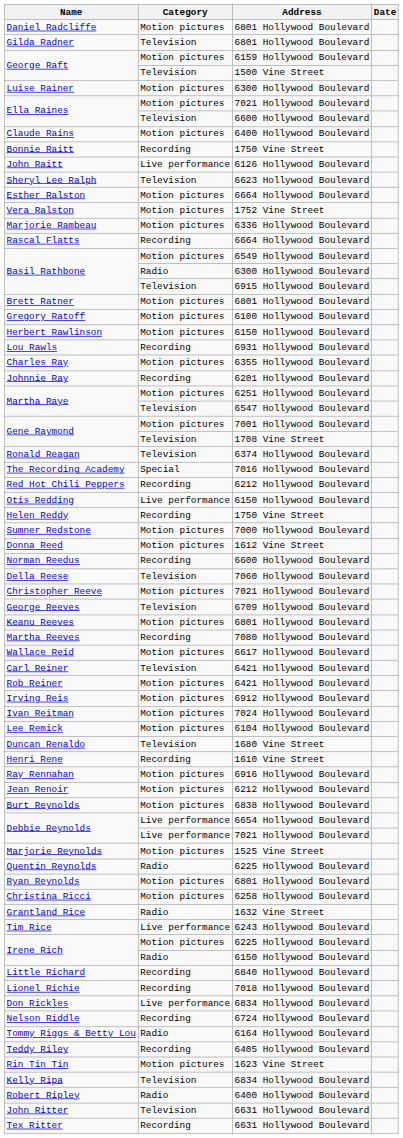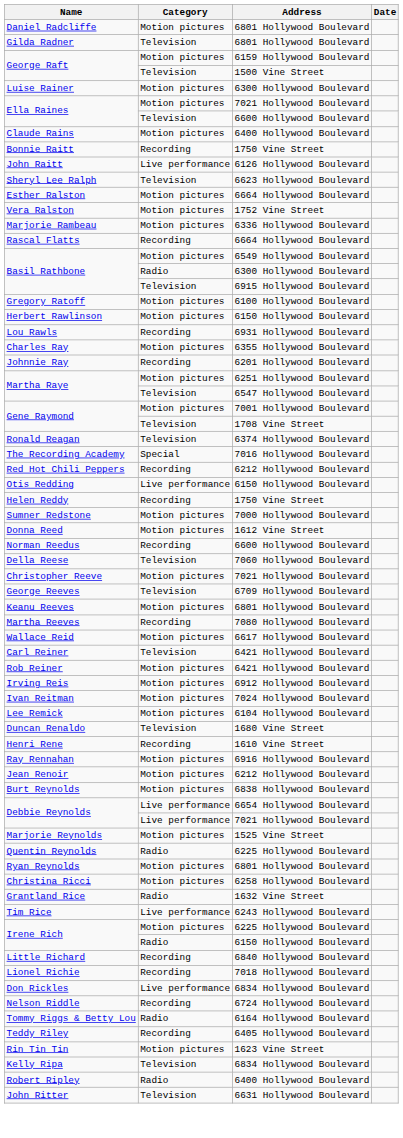 <table class="wikitable sortable" style="font-size: 100%;">
 <tr>
 <th>Name</th>
 <th>Category</th>
 <th>Address</th>
 <th>Date</th>
 </tr>
 <tr>
 <td><a href='#'>Daniel Radcliffe</a></td>
 <td>Motion pictures</td>
 <td>6801 Hollywood Boulevard</td>
 <td></td>
 </tr>
 <tr>
 <td><a href='#'>Gilda Radner</a></td>
 <td>Television</td>
 <td>6801 Hollywood Boulevard</td>
 <td></td>
 </tr>
 <tr>
 <td rowspan="2"><a href='#'>George Raft</a></td>
 <td>Motion pictures</td>
 <td>6159 Hollywood Boulevard</td>
 <td></td>
 </tr>
 <tr>
 <td>Television</td>
 <td>1500 Vine Street</td>
 <td></td>
 </tr>
 <tr>
 <td><a href='#'>Luise Rainer</a></td>
 <td>Motion pictures</td>
 <td>6300 Hollywood Boulevard</td>
 <td></td>
 </tr>
 <tr>
 <td rowspan="2"><a href='#'>Ella Raines</a></td>
 <td>Motion pictures</td>
 <td>7021 Hollywood Boulevard</td>
 <td></td>
 </tr>
 <tr>
 <td>Television</td>
 <td>6600 Hollywood Boulevard</td>
 <td></td>
 </tr>
 <tr>
 <td><a href='#'>Claude Rains</a></td>
 <td>Motion pictures</td>
 <td>6400 Hollywood Boulevard</td>
 <td></td>
 </tr>
 <tr>
 <td><a href='#'>Bonnie Raitt</a></td>
 <td>Recording</td>
 <td>1750 Vine Street</td>
 <td></td>
 </tr>
 <tr>
 <td><a href='#'>John Raitt</a></td>
 <td>Live performance</td>
 <td>6126 Hollywood Boulevard</td>
 <td></td>
 </tr>
 <tr>
 <td><a href='#'>Sheryl Lee Ralph</a></td>
 <td>Television</td>
 <td>6623 Hollywood Boulevard</td>
 <td></td>
 </tr>
 <tr>
 <td><a href='#'>Esther Ralston</a></td>
 <td>Motion pictures</td>
 <td>6664 Hollywood Boulevard</td>
 <td></td>
 </tr>
 <tr>
 <td><a href='#'>Vera Ralston</a></td>
 <td>Motion pictures</td>
 <td>1752 Vine Street</td>
 <td></td>
 </tr>
 <tr>
 <td><a href='#'>Marjorie Rambeau</a></td>
 <td>Motion pictures</td>
 <td>6336 Hollywood Boulevard</td>
 <td></td>
 </tr>
 <tr>
 <td><a href='#'>Rascal Flatts</a></td>
 <td>Recording</td>
 <td>6664 Hollywood Boulevard</td>
 <td></td>
 </tr>
 <tr>
 <td rowspan="3"><a href='#'>Basil Rathbone</a></td>
 <td>Motion pictures</td>
 <td>6549 Hollywood Boulevard</td>
 <td></td>
 </tr>
 <tr>
 <td>Radio</td>
 <td>6300 Hollywood Boulevard</td>
 <td></td>
 </tr>
 <tr>
 <td>Television</td>
 <td>6915 Hollywood Boulevard</td>
-<td></td>
-</tr>
-<tr>
-<td><a href='#'>Brett Ratner</a></td>
-<td>Motion pictures</td>
-<td>6801 Hollywood Boulevard</td>
 <td></td>
 </tr>
 <tr>
 <td><a href='#'>Gregory Ratoff</a></td>
 <td>Motion pictures</td>
 <td>6100 Hollywood Boulevard</td>
 <td></td>
 </tr>
 <tr>
 <td><a href='#'>Herbert Rawlinson</a></td>
 <td>Motion pictures</td>
 <td>6150 Hollywood Boulevard</td>
 <td></td>
 </tr>
 <tr>
 <td><a href='#'>Lou Rawls</a></td>
 <td>Recording</td>
 <td>6931 Hollywood Boulevard</td>
 <td></td>
 </tr>
 <tr>
 <td><a href='#'>Charles Ray</a></td>
 <td>Motion pictures</td>
 <td>6355 Hollywood Boulevard</td>
 <td></td>
 </tr>
 <tr>
 <td><a href='#'>Johnnie Ray</a></td>
 <td>Recording</td>
 <td>6201 Hollywood Boulevard</td>
 <td></td>
 </tr>
 <tr>
 <td rowspan="2"><a href='#'>Martha Raye</a></td>
 <td>Motion pictures</td>
 <td>6251 Hollywood Boulevard</td>
 <td></td>
 </tr>
 <tr>
 <td>Television</td>
 <td>6547 Hollywood Boulevard</td>
 <td></td>
 </tr>
 <tr>
 <td rowspan="2"><a href='#'>Gene Raymond</a></td>
 <td>Motion pictures</td>
 <td>7001 Hollywood Boulevard</td>
 <td></td>
 </tr>
 <tr>
 <td>Television</td>
 <td>1708 Vine Street</td>
 <td></td>
 </tr>
 <tr>
 <td><a href='#'>Ronald Reagan</a></td>
 <td>Television</td>
 <td>6374 Hollywood Boulevard</td>
 <td></td>
 </tr>
 <tr>
 <td><a href='#'>The Recording Academy</a></td>
 <td>Special</td>
 <td>7016 Hollywood Boulevard</td>
 <td></td>
 </tr>
 <tr>
 <td><a href='#'>Red Hot Chili Peppers</a></td>
 <td>Recording</td>
 <td>6212 Hollywood Boulevard</td>
 <td></td>
 </tr>
 <tr>
 <td><a href='#'>Otis Redding</a></td>
 <td>Live performance</td>
 <td>6150 Hollywood Boulevard</td>
 <td></td>
 </tr>
 <tr>
 <td><a href='#'>Helen Reddy</a></td>
 <td>Recording</td>
 <td>1750 Vine Street</td>
 <td></td>
 </tr>
 <tr>
 <td><a href='#'>Sumner Redstone</a></td>
 <td>Motion pictures</td>
 <td>7000 Hollywood Boulevard</td>
 <td></td>
 </tr>
 <tr>
 <td><a href='#'>Donna Reed</a></td>
 <td>Motion pictures</td>
 <td>1612 Vine Street</td>
 <td></td>
 </tr>
 <tr>
 <td><a href='#'>Norman Reedus</a></td>
 <td>Recording</td>
 <td>6600 Hollywood Boulevard</td>
 <td></td>
 </tr>
 <tr>
 <td><a href='#'>Della Reese</a></td>
 <td>Television</td>
 <td>7060 Hollywood Boulevard</td>
 <td></td>
 </tr>
 <tr>
 <td><a href='#'>Christopher Reeve</a></td>
 <td>Motion pictures</td>
 <td>7021 Hollywood Boulevard</td>
 <td></td>
 </tr>
 <tr>
 <td><a href='#'>George Reeves</a></td>
 <td>Television</td>
 <td>6709 Hollywood Boulevard</td>
 <td></td>
 </tr>
 <tr>
 <td><a href='#'>Keanu Reeves</a></td>
 <td>Motion pictures</td>
 <td>6801 Hollywood Boulevard</td>
 <td></td>
 </tr>
 <tr>
 <td><a href='#'>Martha Reeves</a></td>
 <td>Recording</td>
 <td>7080 Hollywood Boulevard</td>
 <td></td>
 </tr>
 <tr>
 <td><a href='#'>Wallace Reid</a></td>
 <td>Motion pictures</td>
 <td>6617 Hollywood Boulevard</td>
 <td></td>
 </tr>
 <tr>
 <td><a href='#'>Carl Reiner</a></td>
 <td>Television</td>
 <td>6421 Hollywood Boulevard</td>
 <td></td>
 </tr>
 <tr>
 <td><a href='#'>Rob Reiner</a></td>
 <td>Motion pictures</td>
 <td>6421 Hollywood Boulevard</td>
 <td></td>
 </tr>
 <tr>
 <td><a href='#'>Irving Reis</a></td>
 <td>Motion pictures</td>
 <td>6912 Hollywood Boulevard</td>
 <td></td>
 </tr>
 <tr>
 <td><a href='#'>Ivan Reitman</a></td>
 <td>Motion pictures</td>
 <td>7024 Hollywood Boulevard</td>
 <td></td>
 </tr>
 <tr>
 <td><a href='#'>Lee Remick</a></td>
 <td>Motion pictures</td>
 <td>6104 Hollywood Boulevard</td>
 <td></td>
 </tr>
 <tr>
 <td><a href='#'>Duncan Renaldo</a></td>
 <td>Television</td>
 <td>1680 Vine Street</td>
 <td></td>
 </tr>
 <tr>
 <td><a href='#'>Henri Rene</a></td>
 <td>Recording</td>
 <td>1610 Vine Street</td>
 <td></td>
 </tr>
 <tr>
 <td><a href='#'>Ray Rennahan</a></td>
 <td>Motion pictures</td>
 <td>6916 Hollywood Boulevard</td>
 <td></td>
 </tr>
 <tr>
 <td><a href='#'>Jean Renoir</a></td>
 <td>Motion pictures</td>
 <td>6212 Hollywood Boulevard</td>
 <td></td>
 </tr>
 <tr>
 <td><a href='#'>Burt Reynolds</a></td>
 <td>Motion pictures</td>
 <td>6838 Hollywood Boulevard</td>
 <td></td>
 </tr>
 <tr>
 <td rowspan="2"><a href='#'>Debbie Reynolds</a></td>
 <td>Live performance</td>
 <td>6654 Hollywood Boulevard</td>
 <td></td>
 </tr>
 <tr>
 <td>Live performance</td>
 <td>7021 Hollywood Boulevard</td>
 <td></td>
 </tr>
 <tr>
 <td><a href='#'>Marjorie Reynolds</a></td>
 <td>Motion pictures</td>
 <td>1525 Vine Street</td>
 <td></td>
 </tr>
 <tr>
 <td><a href='#'>Quentin Reynolds</a></td>
 <td>Radio</td>
 <td>6225 Hollywood Boulevard</td>
 <td></td>
 </tr>
 <tr>
 <td><a href='#'>Ryan Reynolds</a></td>
 <td>Motion pictures</td>
 <td>6801 Hollywood Boulevard</td>
 <td></td>
 </tr>
 <tr>
 <td><a href='#'>Christina Ricci</a></td>
 <td>Motion pictures</td>
 <td>6258 Hollywood Boulevard</td>
 <td></td>
 </tr>
 <tr>
 <td><a href='#'>Grantland Rice</a></td>
 <td>Radio</td>
 <td>1632 Vine Street</td>
 <td></td>
 </tr>
 <tr>
 <td><a href='#'>Tim Rice</a></td>
 <td>Live performance</td>
 <td>6243 Hollywood Boulevard</td>
 <td></td>
 </tr>
 <tr>
 <td rowspan="2"><a href='#'>Irene Rich</a></td>
 <td>Motion pictures</td>
 <td>6225 Hollywood Boulevard</td>
 <td></td>
 </tr>
 <tr>
 <td>Radio</td>
 <td>6150 Hollywood Boulevard</td>
 <td></td>
 </tr>
 <tr>
 <td><a href='#'>Little Richard</a></td>
 <td>Recording</td>
 <td>6840 Hollywood Boulevard</td>
 <td></td>
 </tr>
 <tr>
 <td><a href='#'>Lionel Richie</a></td>
 <td>Recording</td>
 <td>7018 Hollywood Boulevard</td>
 <td></td>
 </tr>
 <tr>
 <td><a href='#'>Don Rickles</a></td>
 <td>Live performance</td>
 <td>6834 Hollywood Boulevard</td>
 <td></td>
 </tr>
 <tr>
 <td><a href='#'>Nelson Riddle</a></td>
 <td>Recording</td>
 <td>6724 Hollywood Boulevard</td>
 <td></td>
 </tr>
 <tr>
 <td><a href='#'>Tommy Riggs & Betty Lou</a></td>
 <td>Radio</td>
 <td>6164 Hollywood Boulevard</td>
 <td></td>
 </tr>
 <tr>
 <td><a href='#'>Teddy Riley</a></td>
 <td>Recording</td>
 <td>6405 Hollywood Boulevard</td>
 <td></td>
 </tr>
 <tr>
 <td><a href='#'>Rin Tin Tin</a></td>
 <td>Motion pictures</td>
 <td>1623 Vine Street</td>
 <td></td>
 </tr>
 <tr>
 <td><a href='#'>Kelly Ripa</a></td>
 <td>Television</td>
 <td>6834 Hollywood Boulevard</td>
 <td></td>
 </tr>
 <tr>
 <td><a href='#'>Robert Ripley</a></td>
 <td>Radio</td>
 <td>6400 Hollywood Boulevard</td>
 <td></td>
 </tr>
 <tr>
 <td><a href='#'>John Ritter</a></td>
 <td>Television</td>
 <td>6631 Hollywood Boulevard</td>
 <td></td>
 </tr>
-<tr>
-<td><a href='#'>Tex Ritter</a></td>
-<td>Recording</td>
-<td>6631 Hollywood Boulevard</td>
-<td></td>
-</tr>
 </table>
